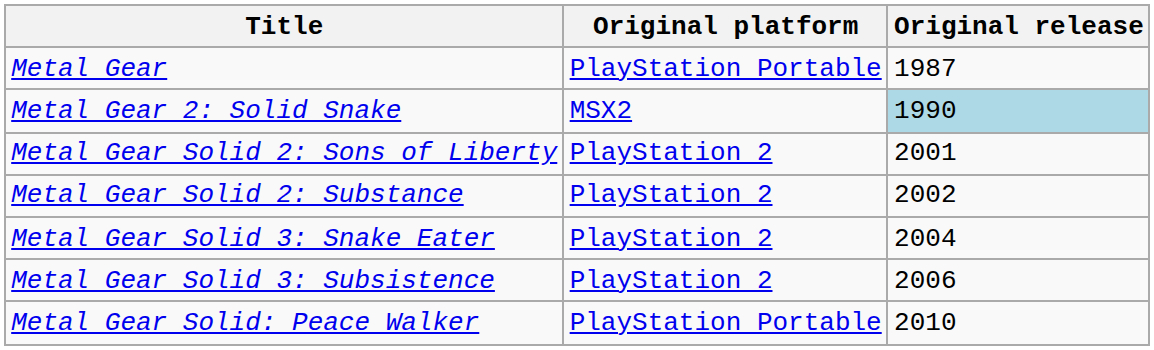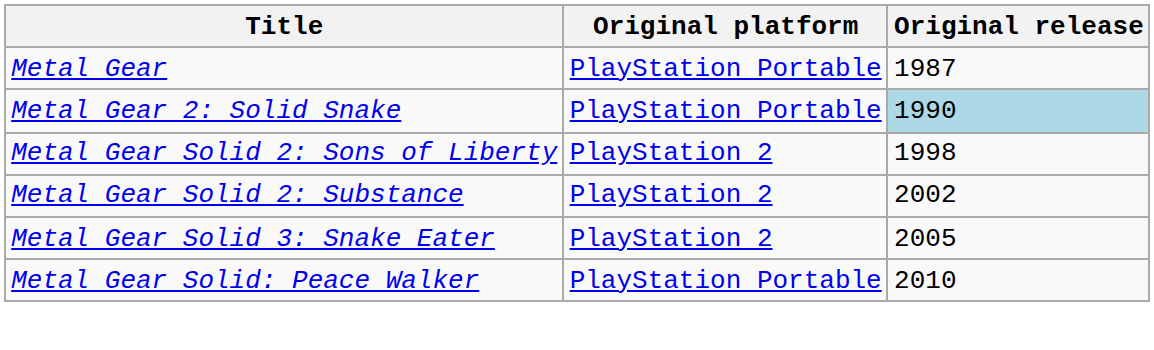 <table class="wikitable">
 <tr>
 <th>Title</th>
 <th>Original platform</th>
 <th>Original release</th>
 </tr>
 <tr>
 <td><em><a href='#'>Metal Gear</a></em></td>
 <td><a href='#'>PlayStation Portable</a></td>
 <td>1987</td>
 </tr>
 <tr>
 <td><em><a href='#'>Metal Gear 2: Solid Snake</a></em></td>
-<td><a href='#'>MSX2</a></td>
+<td><a href='#'>PlayStation Portable</a></td>
 <td style="background: lightblue;">1990</td>
 </tr>
 <tr>
 <td><em><a href='#'>Metal Gear Solid 2: Sons of Liberty</a></em></td>
 <td><a href='#'>PlayStation 2</a></td>
-<td>2001</td>
+<td>1998</td>
 </tr>
 <tr>
 <td><em><a href='#'>Metal Gear Solid 2: Substance</a></em></td>
 <td><a href='#'>PlayStation 2</a></td>
 <td>2002</td>
 </tr>
 <tr>
 <td><em><a href='#'>Metal Gear Solid 3: Snake Eater</a></em></td>
 <td><a href='#'>PlayStation 2</a></td>
-<td>2004</td>
-</tr>
-<tr>
-<td><em><a href='#'>Metal Gear Solid 3: Subsistence</a></em></td>
-<td><a href='#'>PlayStation 2</a></td>
-<td>2006</td>
+<td>2005</td>
 </tr>
 <tr>
 <td><em><a href='#'>Metal Gear Solid: Peace Walker</a></em></td>
 <td><a href='#'>PlayStation Portable</a></td>
 <td>2010</td>
 </tr>
 </table>
